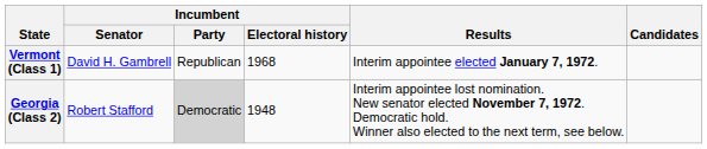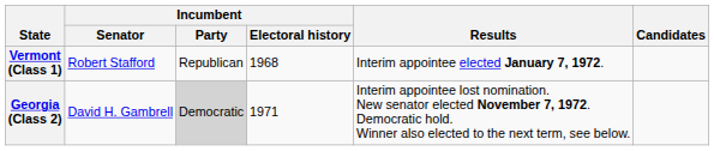 <table class=wikitable>
 <tr valign=bottom>
 <th rowspan=2>State<br></th>
 <th colspan=3>Incumbent</th>
 <th rowspan=2>Results</th>
 <th rowspan=2>Candidates</th>
 </tr>
 <tr>
 <th>Senator</th>
 <th>Party</th>
 <th>Electoral history</th>
 </tr>
 <tr>
 <th><a href='#'>Vermont</a><br>(Class 1)</th>
-<td><a href='#'>David H. Gambrell</a></td>
+<td><a href='#'>Robert Stafford</a></td>
 <td>Republican</td>
 <td>1968 </td>
 <td>Interim appointee <a href='#'>elected</a> <strong>January 7, 1972</strong>.</td>
 <td nowrap></td>
 </tr>
 <tr>
 <th><a href='#'>Georgia</a><br>(Class 2)</th>
-<td><a href='#'>Robert Stafford</a></td>
+<td><a href='#'>David H. Gambrell</a></td>
 <td style="background: lightgrey;">Democratic</td>
-<td>1948 </td>
+<td>1971 </td>
 <td>Interim appointee lost nomination.<br>New senator elected <strong>November 7, 1972</strong>.<br>Democratic hold.<br>Winner also elected to the next term, see below.</td>
 <td nowrap></td>
 </tr>
 </table>
